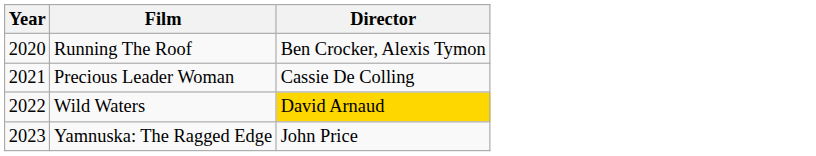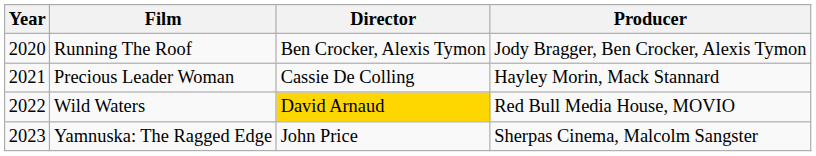 <table class="wikitable sortable">
 <tr>
 <th>Year</th>
 <th>Film</th>
 <th>Director</th>
+<th>Producer</th>
 </tr>
 <tr>
 <td>2020</td>
 <td>Running The Roof </td>
 <td>Ben Crocker, Alexis Tymon</td>
+<td>Jody Bragger, Ben Crocker, Alexis Tymon</td>
 </tr>
 <tr>
 <td>2021</td>
 <td>Precious Leader Woman</td>
 <td>Cassie De Colling</td>
+<td>Hayley Morin, Mack Stannard</td>
 </tr>
 <tr>
 <td>2022</td>
 <td>Wild Waters</td>
 <td style="background: gold;">David Arnaud</td>
+<td>Red Bull Media House, MOVIO</td>
 </tr>
 <tr>
 <td>2023</td>
 <td>Yamnuska: The Ragged Edge</td>
 <td>John Price</td>
+<td>Sherpas Cinema, Malcolm Sangster</td>
 </tr>
 </table>
